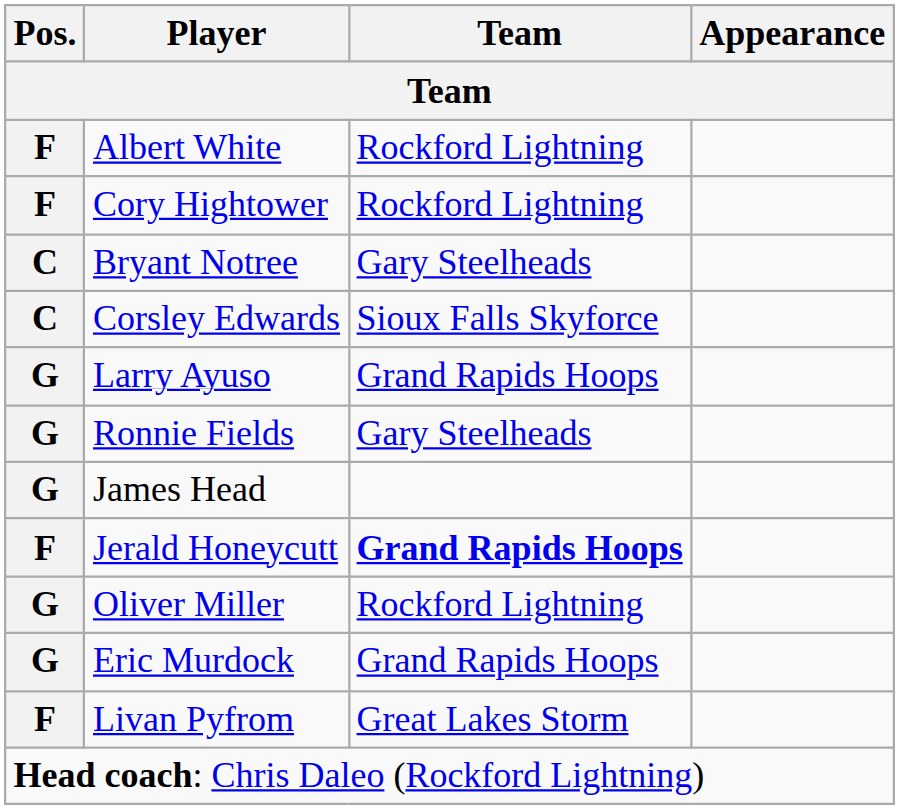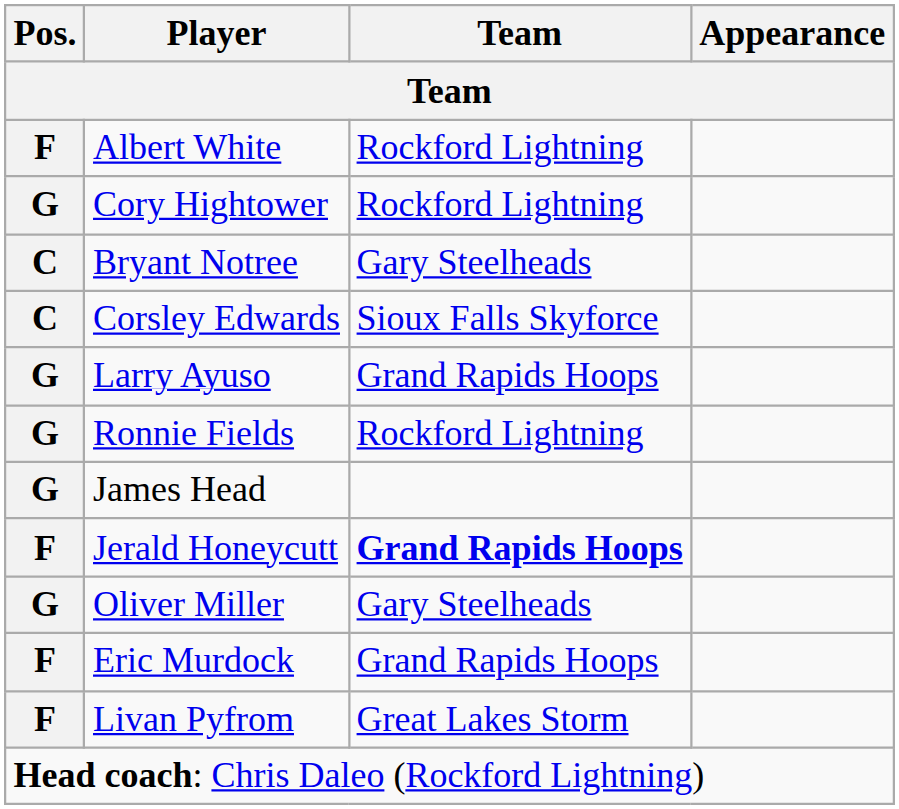 <table class="wikitable">
 <tr>
 <th>Pos.</th>
 <th>Player</th>
 <th>Team</th>
 <th>Appearance</th>
 </tr>
 <tr>
 <th colspan="4">Team</th>
 </tr>
 <tr>
 <th>F</th>
 <td><a href='#'>Albert White</a></td>
 <td><a href='#'>Rockford Lightning</a></td>
 <td></td>
 </tr>
 <tr>
-<th>F</th>
+<th>G</th>
 <td><a href='#'>Cory Hightower</a></td>
 <td><a href='#'>Rockford Lightning</a></td>
 <td></td>
 </tr>
 <tr>
 <th>C</th>
 <td><a href='#'>Bryant Notree</a></td>
 <td><a href='#'>Gary Steelheads</a></td>
 <td></td>
 </tr>
 <tr>
 <th>C</th>
 <td><a href='#'>Corsley Edwards</a></td>
 <td><a href='#'>Sioux Falls Skyforce</a></td>
 <td></td>
 </tr>
 <tr>
 <th>G</th>
 <td><a href='#'>Larry Ayuso</a></td>
 <td><a href='#'>Grand Rapids Hoops</a></td>
 <td></td>
 </tr>
 <tr>
 <th>G</th>
 <td><a href='#'>Ronnie Fields</a></td>
-<td><a href='#'>Gary Steelheads</a></td>
+<td><a href='#'>Rockford Lightning</a></td>
 <td></td>
 </tr>
 <tr>
 <th>G</th>
 <td>James Head</td>
 <td></td>
 <td></td>
 </tr>
 <tr>
 <th>F</th>
 <td><a href='#'>Jerald Honeycutt</a></td>
 <td><strong><a href='#'>Grand Rapids Hoops</a></strong></td>
 <td></td>
 </tr>
 <tr>
 <th>G</th>
 <td><a href='#'>Oliver Miller</a></td>
-<td><a href='#'>Rockford Lightning</a></td>
+<td><a href='#'>Gary Steelheads</a></td>
 <td></td>
 </tr>
 <tr>
-<th>G</th>
+<th>F</th>
 <td><a href='#'>Eric Murdock</a></td>
 <td><a href='#'>Grand Rapids Hoops</a></td>
 <td></td>
 </tr>
 <tr>
 <th>F</th>
 <td><a href='#'>Livan Pyfrom</a></td>
 <td><a href='#'>Great Lakes Storm</a></td>
 <td></td>
 </tr>
 <tr>
 <td colspan="4"><strong>Head coach</strong>: <a href='#'>Chris Daleo</a> (<a href='#'>Rockford Lightning</a>)</td>
 </tr>
 </table>
